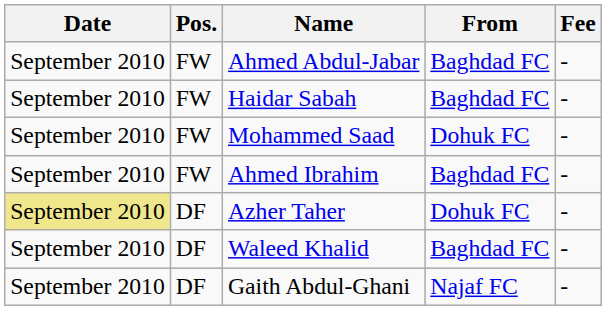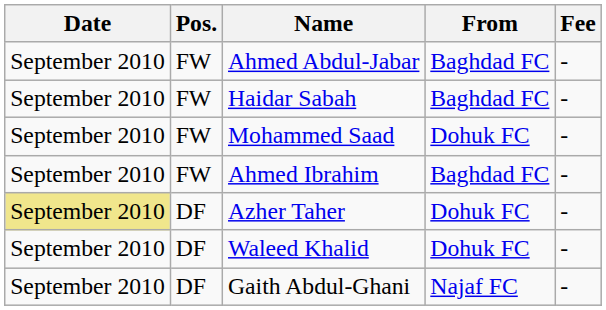 <table class="wikitable">
 <tr>
 <th>Date</th>
 <th>Pos.</th>
 <th>Name</th>
 <th>From</th>
 <th>Fee</th>
 </tr>
 <tr>
 <td>September 2010</td>
 <td>FW</td>
 <td> <a href='#'>Ahmed Abdul-Jabar</a></td>
 <td> <a href='#'>Baghdad FC</a></td>
 <td>-</td>
 </tr>
 <tr>
 <td>September 2010</td>
 <td>FW</td>
 <td> <a href='#'>Haidar Sabah</a></td>
 <td> <a href='#'>Baghdad FC</a></td>
 <td>-</td>
 </tr>
 <tr>
 <td>September 2010</td>
 <td>FW</td>
 <td> <a href='#'>Mohammed Saad</a></td>
 <td> <a href='#'>Dohuk FC</a></td>
 <td>-</td>
 </tr>
 <tr>
 <td>September 2010</td>
 <td>FW</td>
 <td> <a href='#'>Ahmed Ibrahim</a></td>
 <td> <a href='#'>Baghdad FC</a></td>
 <td>-</td>
 </tr>
 <tr>
 <td style="background: khaki;">September 2010</td>
 <td>DF</td>
 <td> <a href='#'>Azher Taher</a></td>
 <td> <a href='#'>Dohuk FC</a></td>
 <td>-</td>
 </tr>
 <tr>
 <td>September 2010</td>
 <td>DF</td>
 <td> <a href='#'>Waleed Khalid</a></td>
-<td> <a href='#'>Baghdad FC</a></td>
+<td> <a href='#'>Dohuk FC</a></td>
 <td>-</td>
 </tr>
 <tr>
 <td>September 2010</td>
 <td>DF</td>
 <td> Gaith Abdul-Ghani</td>
 <td> <a href='#'>Najaf FC</a></td>
 <td>-</td>
 </tr>
 </table>
